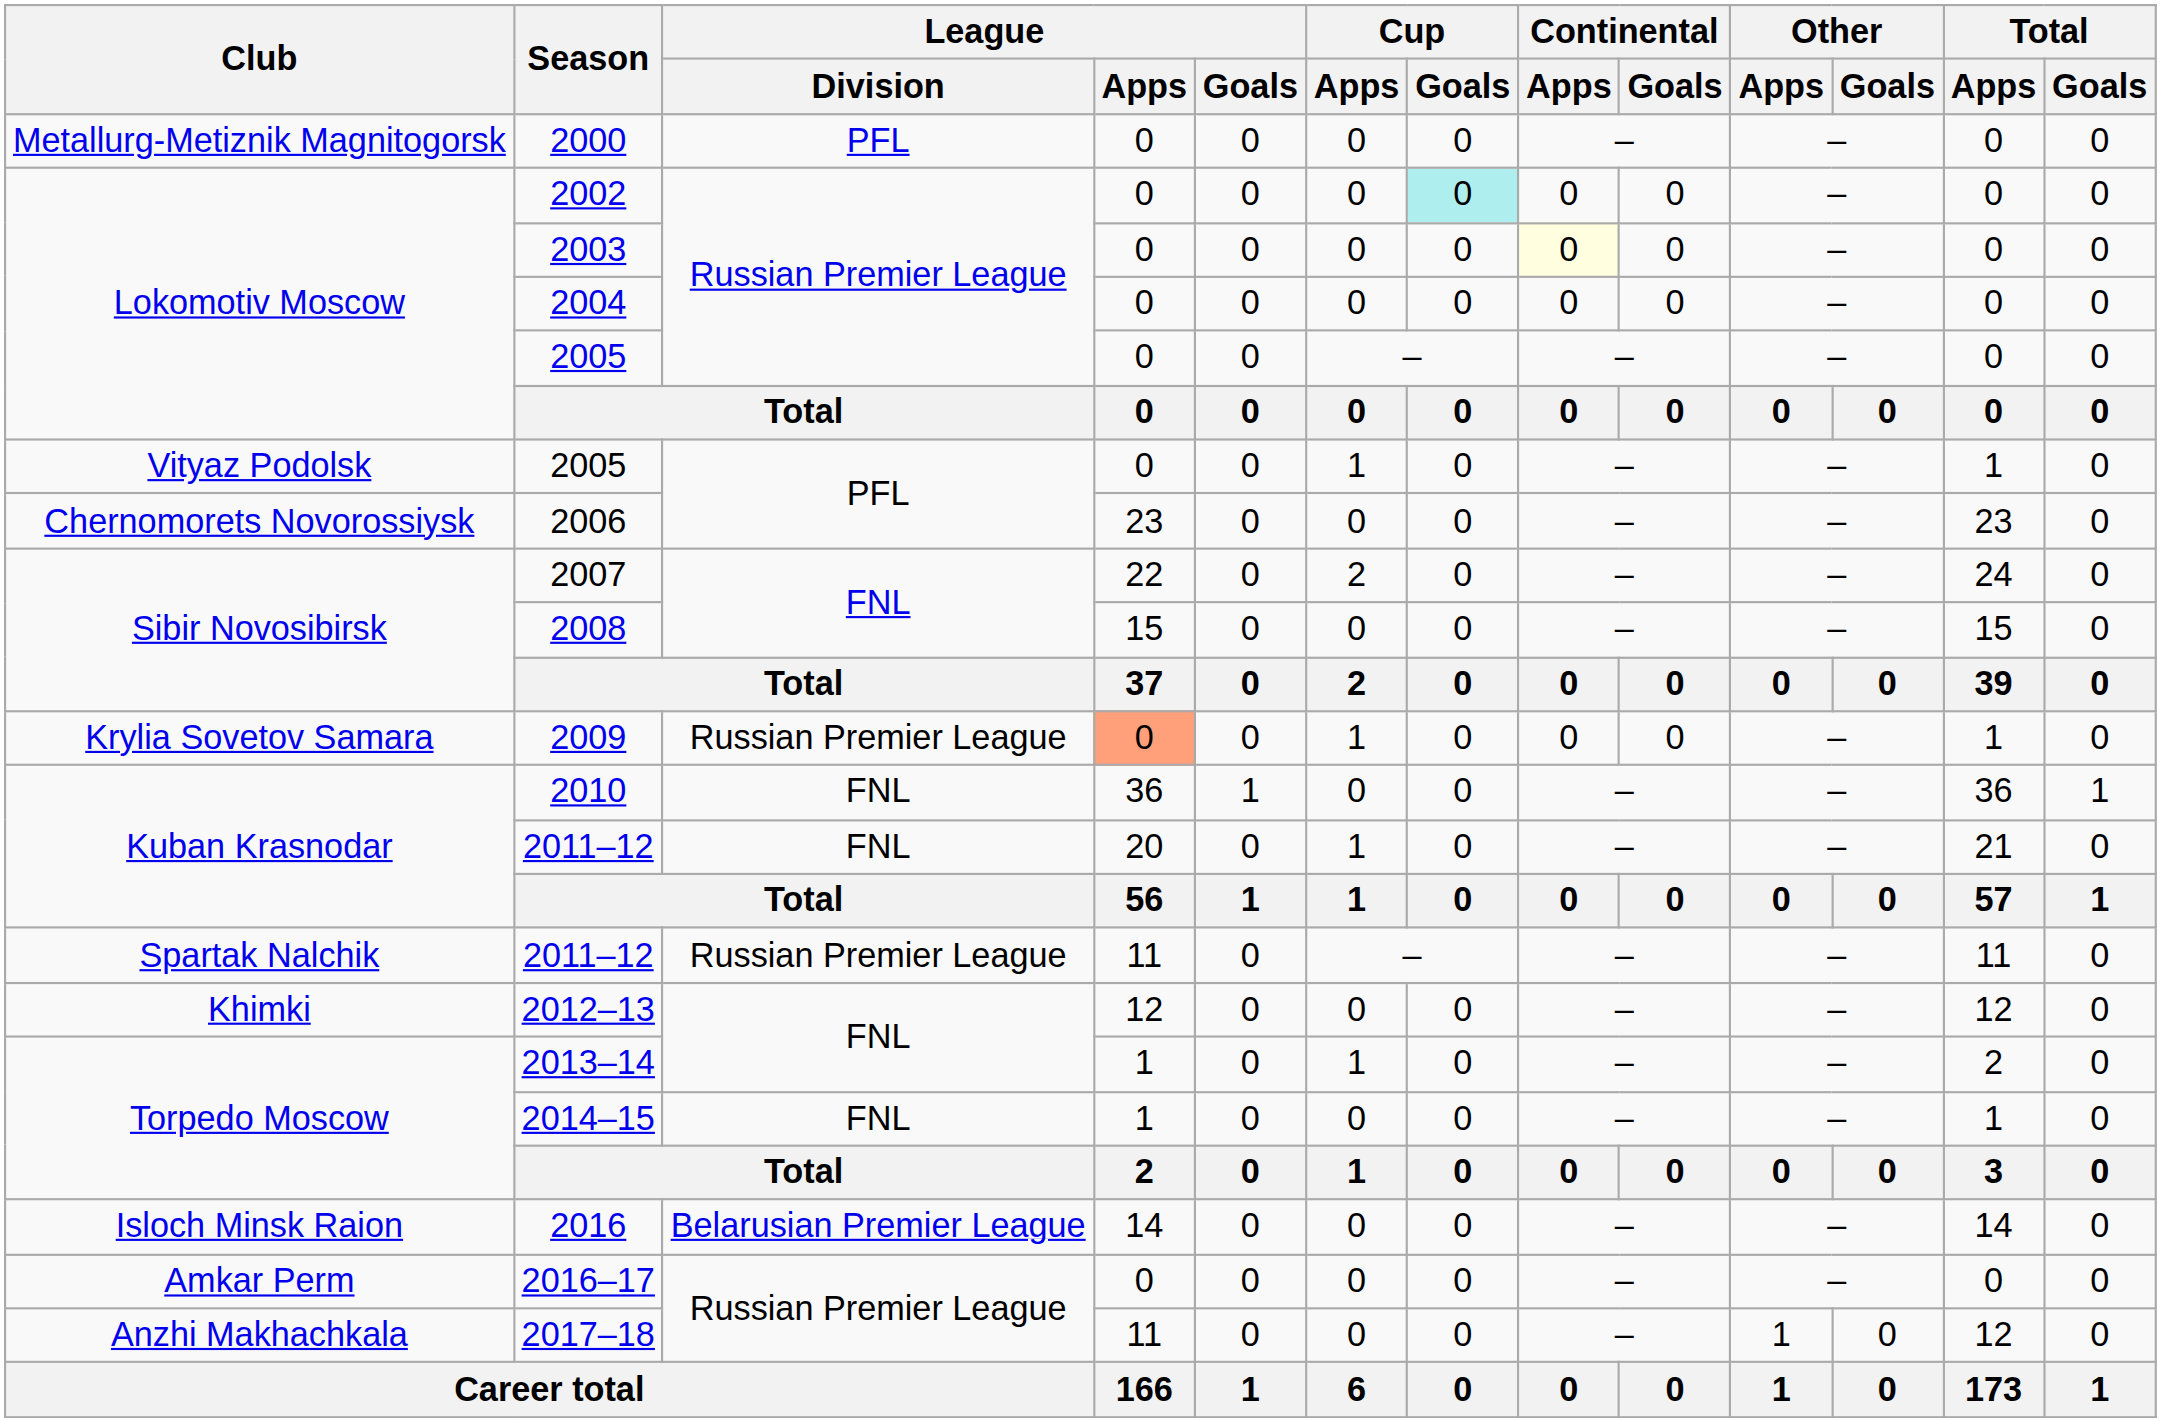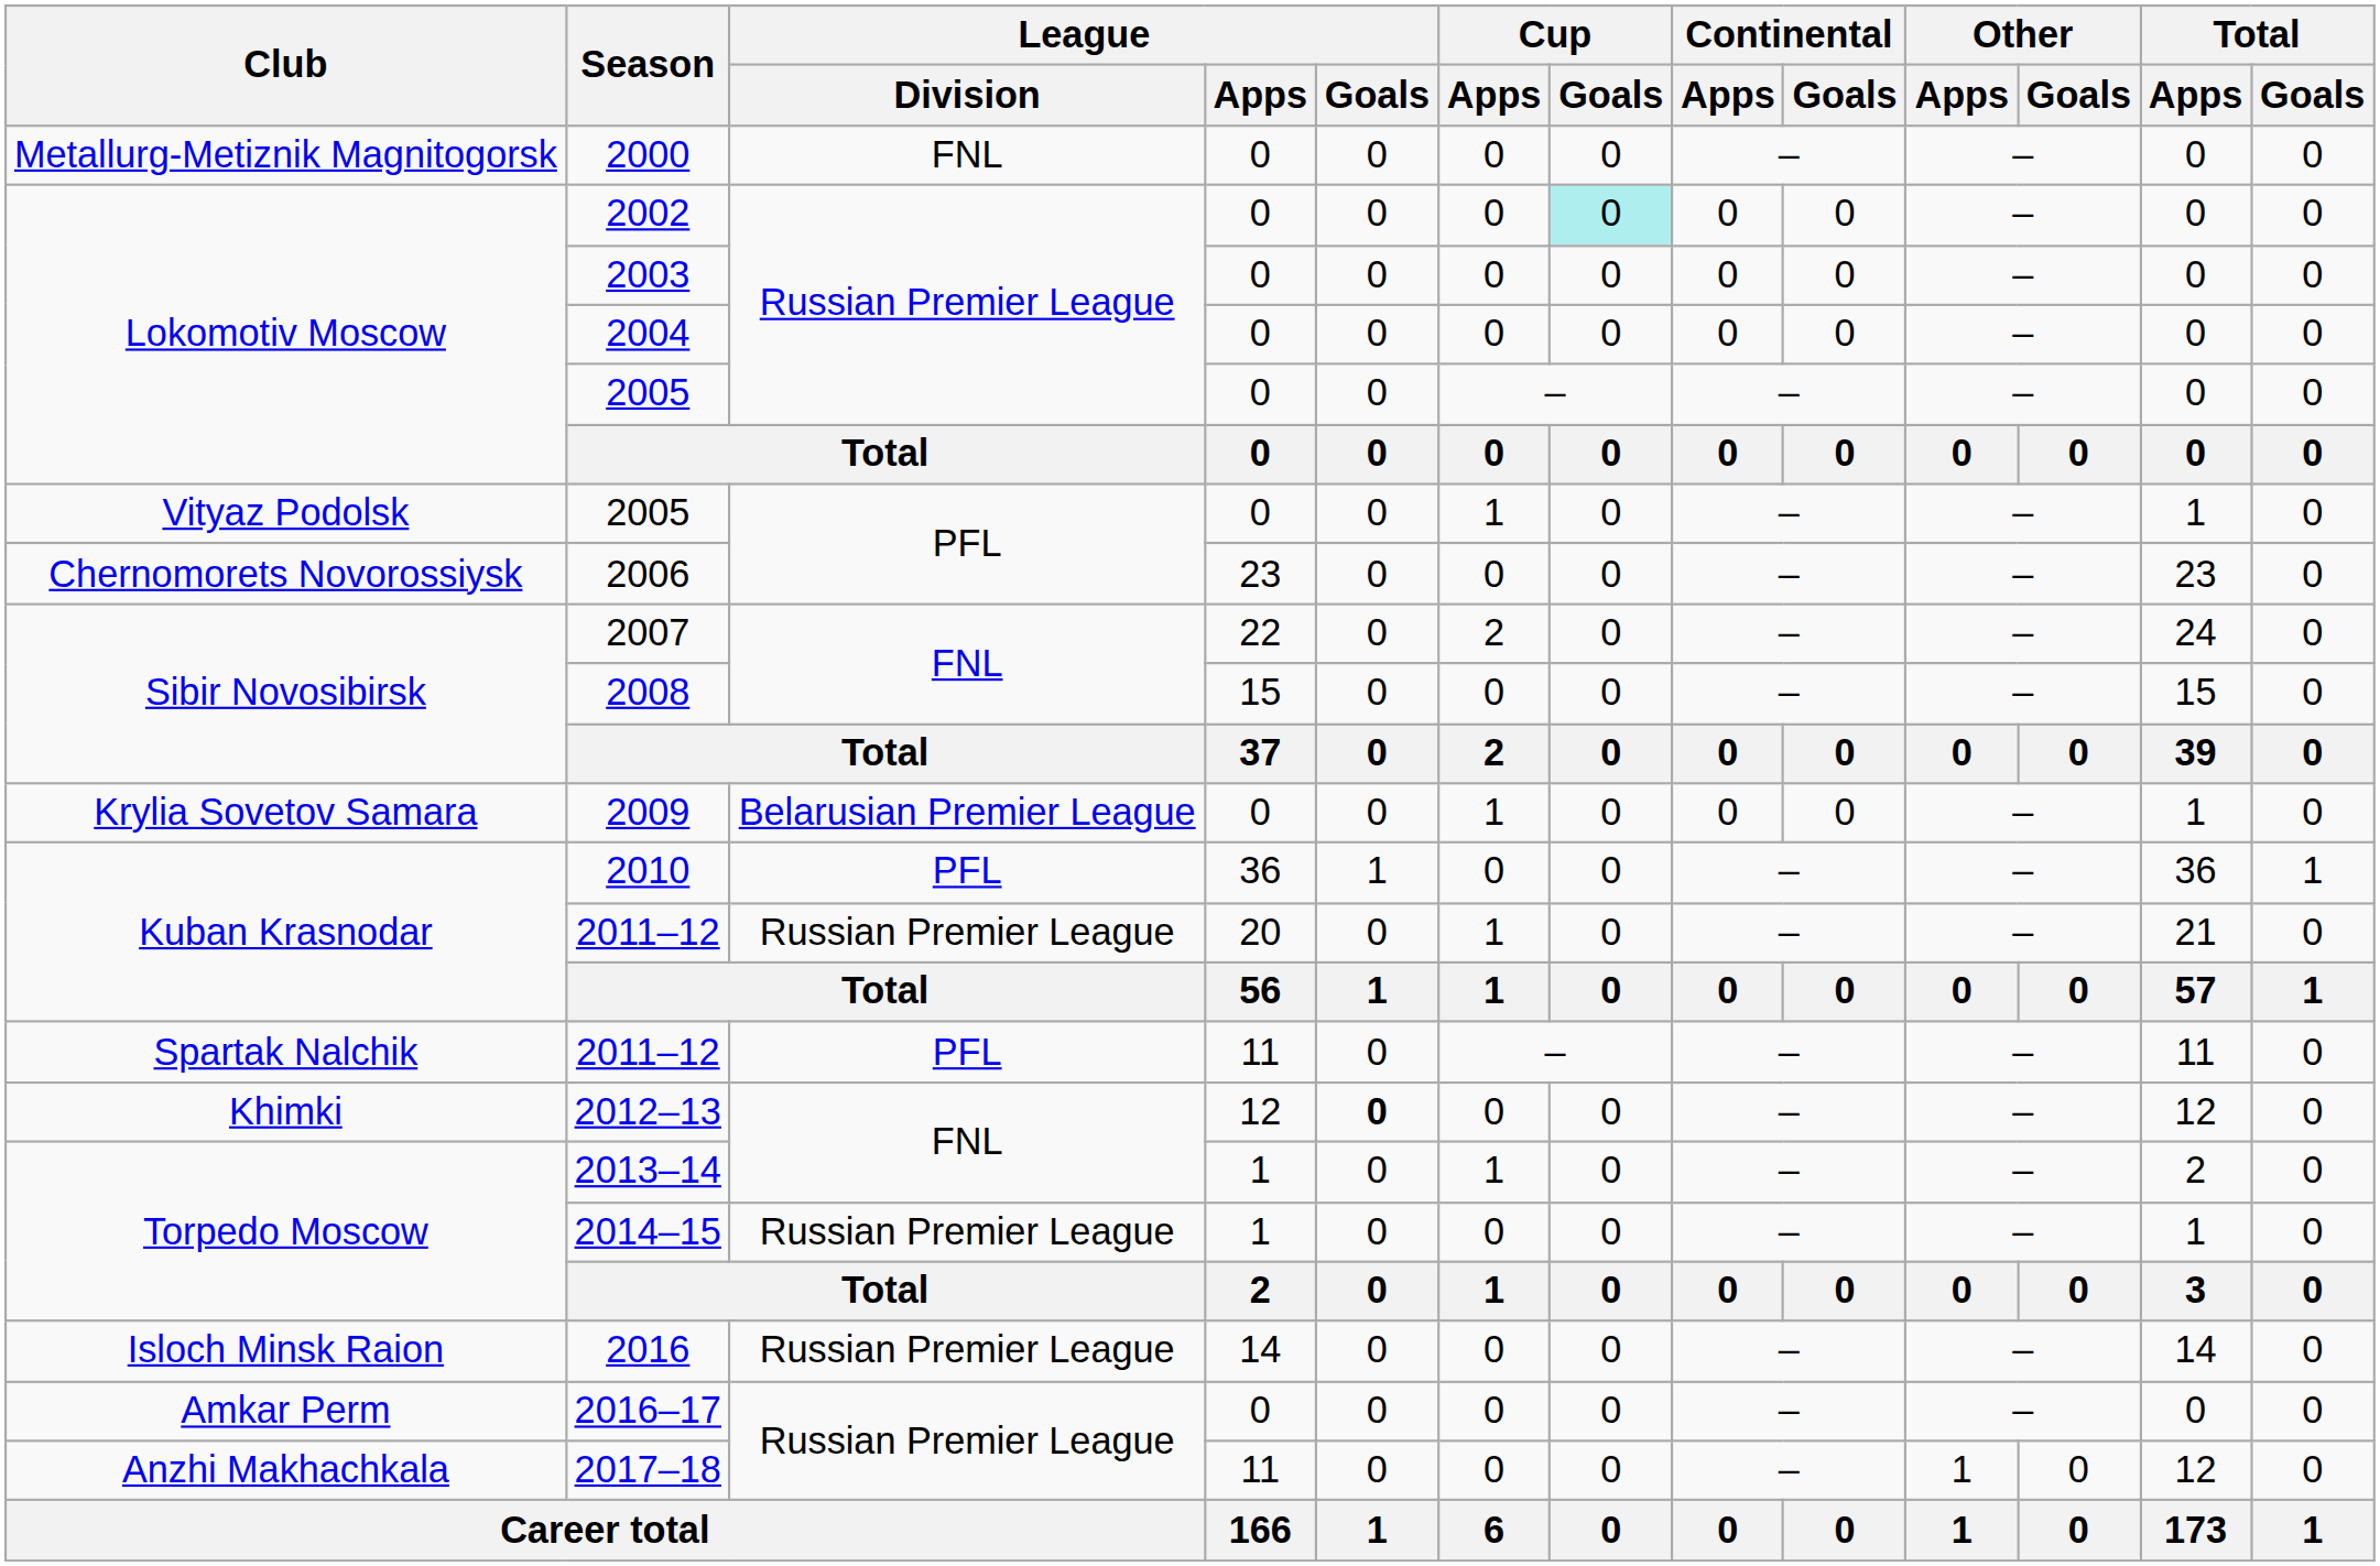 <table class="wikitable" style="text-align: center;">
 <tr>
 <th rowspan=2>Club</th>
 <th rowspan=2>Season</th>
 <th colspan=3>League</th>
 <th colspan=2>Cup</th>
 <th colspan=2>Continental</th>
 <th colspan=2>Other</th>
 <th colspan=2>Total</th>
 </tr>
 <tr>
 <th>Division</th>
 <th>Apps</th>
 <th>Goals</th>
 <th>Apps</th>
 <th>Goals</th>
 <th>Apps</th>
 <th>Goals</th>
 <th>Apps</th>
 <th>Goals</th>
 <th>Apps</th>
 <th>Goals</th>
 </tr>
 <tr>
 <td><a href='#'>Metallurg-Metiznik Magnitogorsk</a></td>
 <td><a href='#'>2000</a></td>
-<td><a href='#'>PFL</a></td>
+<td>FNL</td>
 <td>0</td>
 <td>0</td>
 <td>0</td>
 <td>0</td>
 <td colspan=2>–</td>
 <td colspan=2>–</td>
 <td>0</td>
 <td>0</td>
 </tr>
 <tr>
 <td rowspan=5><a href='#'>Lokomotiv Moscow</a></td>
 <td><a href='#'>2002</a></td>
 <td rowspan=4><a href='#'>Russian Premier League</a></td>
 <td>0</td>
 <td>0</td>
 <td>0</td>
 <td style="background: paleturquoise;">0</td>
 <td>0</td>
 <td>0</td>
 <td colspan=2>–</td>
 <td>0</td>
 <td>0</td>
 </tr>
 <tr>
 <td><a href='#'>2003</a></td>
 <td>0</td>
 <td>0</td>
 <td>0</td>
 <td>0</td>
-<td style="background: lightyellow;">0</td>
+<td>0</td>
 <td>0</td>
 <td colspan=2>–</td>
 <td>0</td>
 <td>0</td>
 </tr>
 <tr>
 <td><a href='#'>2004</a></td>
 <td>0</td>
 <td>0</td>
 <td>0</td>
 <td>0</td>
 <td>0</td>
 <td>0</td>
 <td colspan=2>–</td>
 <td>0</td>
 <td>0</td>
 </tr>
 <tr>
 <td><a href='#'>2005</a></td>
 <td>0</td>
 <td>0</td>
 <td colspan=2>–</td>
 <td colspan=2>–</td>
 <td colspan=2>–</td>
 <td>0</td>
 <td>0</td>
 </tr>
 <tr>
 <th colspan=2>Total</th>
 <th>0</th>
 <th>0</th>
 <th>0</th>
 <th>0</th>
 <th>0</th>
 <th>0</th>
 <th>0</th>
 <th>0</th>
 <th>0</th>
 <th>0</th>
 </tr>
 <tr>
 <td><a href='#'>Vityaz Podolsk</a></td>
 <td>2005</td>
 <td rowspan=2>PFL</td>
 <td>0</td>
 <td>0</td>
 <td>1</td>
 <td>0</td>
 <td colspan=2>–</td>
 <td colspan=2>–</td>
 <td>1</td>
 <td>0</td>
 </tr>
 <tr>
 <td><a href='#'>Chernomorets Novorossiysk</a></td>
 <td>2006</td>
 <td>23</td>
 <td>0</td>
 <td>0</td>
 <td>0</td>
 <td colspan=2>–</td>
 <td colspan=2>–</td>
 <td>23</td>
 <td>0</td>
 </tr>
 <tr>
 <td rowspan=3><a href='#'>Sibir Novosibirsk</a></td>
 <td>2007</td>
 <td rowspan=2><a href='#'>FNL</a></td>
 <td>22</td>
 <td>0</td>
 <td>2</td>
 <td>0</td>
 <td colspan=2>–</td>
 <td colspan=2>–</td>
 <td>24</td>
 <td>0</td>
 </tr>
 <tr>
 <td><a href='#'>2008</a></td>
 <td>15</td>
 <td>0</td>
 <td>0</td>
 <td>0</td>
 <td colspan=2>–</td>
 <td colspan=2>–</td>
 <td>15</td>
 <td>0</td>
 </tr>
 <tr>
 <th colspan=2>Total</th>
 <th>37</th>
 <th>0</th>
 <th>2</th>
 <th>0</th>
 <th>0</th>
 <th>0</th>
 <th>0</th>
 <th>0</th>
 <th>39</th>
 <th>0</th>
 </tr>
 <tr>
 <td><a href='#'>Krylia Sovetov Samara</a></td>
 <td><a href='#'>2009</a></td>
-<td>Russian Premier League</td>
-<td style="background: lightsalmon;">0</td>
+<td><a href='#'>Belarusian Premier League</a></td>
+<td>0</td>
 <td>0</td>
 <td>1</td>
 <td>0</td>
 <td>0</td>
 <td>0</td>
 <td colspan=2>–</td>
 <td>1</td>
 <td>0</td>
 </tr>
 <tr>
 <td rowspan=3><a href='#'>Kuban Krasnodar</a></td>
 <td><a href='#'>2010</a></td>
-<td>FNL</td>
+<td><a href='#'>PFL</a></td>
 <td>36</td>
 <td>1</td>
 <td>0</td>
 <td>0</td>
 <td colspan=2>–</td>
 <td colspan=2>–</td>
 <td>36</td>
 <td>1</td>
 </tr>
 <tr>
 <td><a href='#'>2011–12</a></td>
-<td>FNL</td>
+<td>Russian Premier League</td>
 <td>20</td>
 <td>0</td>
 <td>1</td>
 <td>0</td>
 <td colspan=2>–</td>
 <td colspan=2>–</td>
 <td>21</td>
 <td>0</td>
 </tr>
 <tr>
 <th colspan=2>Total</th>
 <th>56</th>
 <th>1</th>
 <th>1</th>
 <th>0</th>
 <th>0</th>
 <th>0</th>
 <th>0</th>
 <th>0</th>
 <th>57</th>
 <th>1</th>
 </tr>
 <tr>
 <td><a href='#'>Spartak Nalchik</a></td>
 <td><a href='#'>2011–12</a></td>
-<td>Russian Premier League</td>
+<td><a href='#'>PFL</a></td>
 <td>11</td>
 <td>0</td>
 <td colspan=2>–</td>
 <td colspan=2>–</td>
 <td colspan=2>–</td>
 <td>11</td>
 <td>0</td>
 </tr>
 <tr>
 <td><a href='#'>Khimki</a></td>
 <td><a href='#'>2012–13</a></td>
 <td rowspan=2>FNL</td>
 <td>12</td>
-<td>0</td>
+<td><strong>0</strong></td>
 <td>0</td>
 <td>0</td>
 <td colspan=2>–</td>
 <td colspan=2>–</td>
 <td>12</td>
 <td>0</td>
 </tr>
 <tr>
 <td rowspan=3><a href='#'>Torpedo Moscow</a></td>
 <td><a href='#'>2013–14</a></td>
 <td>1</td>
 <td>0</td>
 <td>1</td>
 <td>0</td>
 <td colspan=2>–</td>
 <td colspan=2>–</td>
 <td>2</td>
 <td>0</td>
 </tr>
 <tr>
 <td><a href='#'>2014–15</a></td>
-<td>FNL</td>
+<td>Russian Premier League</td>
 <td>1</td>
 <td>0</td>
 <td>0</td>
 <td>0</td>
 <td colspan=2>–</td>
 <td colspan=2>–</td>
 <td>1</td>
 <td>0</td>
 </tr>
 <tr>
 <th colspan=2>Total</th>
 <th>2</th>
 <th>0</th>
 <th>1</th>
 <th>0</th>
 <th>0</th>
 <th>0</th>
 <th>0</th>
 <th>0</th>
 <th>3</th>
 <th>0</th>
 </tr>
 <tr>
 <td><a href='#'>Isloch Minsk Raion</a></td>
 <td><a href='#'>2016</a></td>
-<td><a href='#'>Belarusian Premier League</a></td>
+<td>Russian Premier League</td>
 <td>14</td>
 <td>0</td>
 <td>0</td>
 <td>0</td>
 <td colspan=2>–</td>
 <td colspan=2>–</td>
 <td>14</td>
 <td>0</td>
 </tr>
 <tr>
 <td><a href='#'>Amkar Perm</a></td>
 <td><a href='#'>2016–17</a></td>
 <td rowspan=2>Russian Premier League</td>
 <td>0</td>
 <td>0</td>
 <td>0</td>
 <td>0</td>
 <td colspan=2>–</td>
 <td colspan=2>–</td>
 <td>0</td>
 <td>0</td>
 </tr>
 <tr>
 <td><a href='#'>Anzhi Makhachkala</a></td>
 <td><a href='#'>2017–18</a></td>
 <td>11</td>
 <td>0</td>
 <td>0</td>
 <td>0</td>
 <td colspan=2>–</td>
 <td>1</td>
 <td>0</td>
 <td>12</td>
 <td>0</td>
 </tr>
 <tr>
 <th colspan=3>Career total</th>
 <th>166</th>
 <th>1</th>
 <th>6</th>
 <th>0</th>
 <th>0</th>
 <th>0</th>
 <th>1</th>
 <th>0</th>
 <th>173</th>
 <th>1</th>
 </tr>
 <tr>
 </tr>
 </table>
